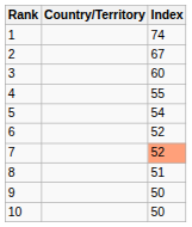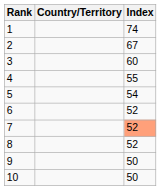 <table class="wikitable" style="width: 15%;">
 <tr>
 <th>Rank</th>
 <th>Country/Territory</th>
 <th>Index</th>
 </tr>
 <tr>
 <td>1</td>
 <td style="text-align: left"></td>
 <td>74</td>
 </tr>
 <tr>
 <td>2</td>
 <td style="text-align: left"></td>
 <td>67</td>
 </tr>
 <tr>
 <td>3</td>
 <td style="text-align: left"></td>
 <td>60</td>
 </tr>
 <tr>
 <td>4</td>
 <td style="text-align: left"></td>
 <td>55</td>
 </tr>
 <tr>
 <td>5</td>
 <td style="text-align: left"></td>
 <td>54</td>
 </tr>
 <tr>
 <td>6</td>
 <td style="text-align: left"></td>
 <td>52</td>
 </tr>
 <tr>
 <td>7</td>
 <td style="text-align: left"></td>
 <td style="background: lightsalmon;">52</td>
 </tr>
 <tr>
 <td>8</td>
 <td style="text-align: left"></td>
-<td>51</td>
+<td>52</td>
 </tr>
 <tr>
 <td>9</td>
 <td style="text-align: left"></td>
 <td>50</td>
 </tr>
 <tr>
 <td>10</td>
 <td style="text-align: left"></td>
 <td>50</td>
 </tr>
 </table>
